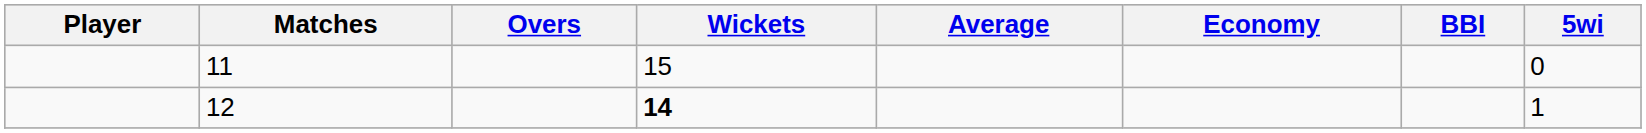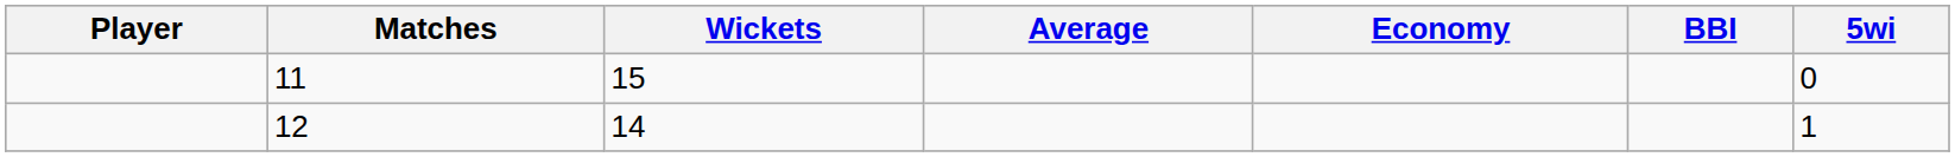 <table class="wikitable sortable" style="width:80%;">
 <tr>
 <th>Player</th>
 <th>Matches</th>
-<th><a href='#'>Overs</a></th>
 <th><a href='#'>Wickets</a></th>
 <th><a href='#'>Average</a></th>
 <th><a href='#'>Economy</a></th>
 <th><a href='#'>BBI</a></th>
 <th><a href='#'>5wi</a></th>
 </tr>
 <tr>
 <td></td>
 <td>11</td>
-<td></td>
 <td>15</td>
 <td></td>
 <td></td>
 <td></td>
 <td>0</td>
 </tr>
 <tr>
 <td></td>
 <td>12</td>
-<td></td>
-<td><strong>14</strong></td>
+<td>14</td>
 <td></td>
 <td></td>
 <td></td>
 <td>1</td>
 </tr>
 </table>
